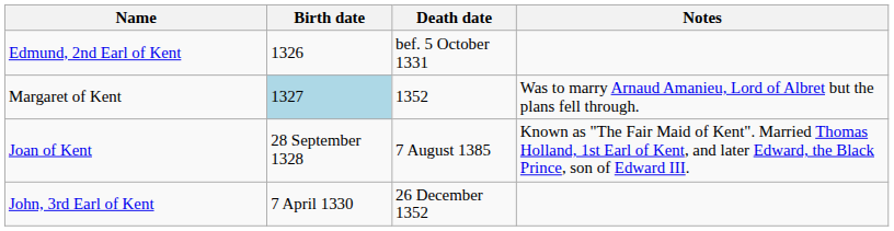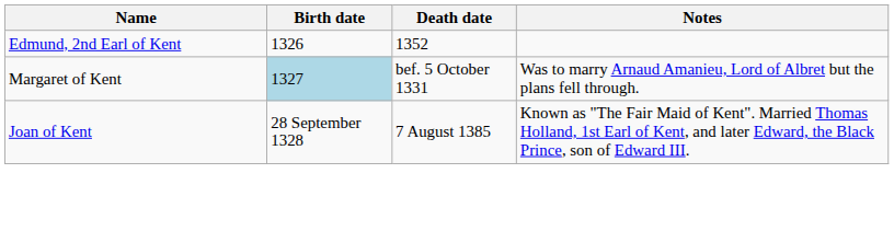 <table class="wikitable">
 <tr>
 <th width="250">Name</th>
 <th width="115">Birth date</th>
 <th width="115">Death date</th>
 <th>Notes</th>
 </tr>
 <tr>
 <td><a href='#'>Edmund, 2nd Earl of Kent</a></td>
 <td>1326</td>
-<td>bef. 5 October 1331</td>
+<td>1352</td>
 <td></td>
 </tr>
 <tr>
 <td>Margaret of Kent</td>
 <td style="background: lightblue;">1327</td>
-<td>1352</td>
+<td>bef. 5 October 1331</td>
 <td>Was to marry <a href='#'>Arnaud Amanieu, Lord of Albret</a> but the plans fell through.</td>
 </tr>
 <tr>
 <td><a href='#'>Joan of Kent</a></td>
 <td>28 September 1328</td>
 <td>7 August 1385</td>
 <td>Known as "The Fair Maid of Kent". Married <a href='#'>Thomas Holland, 1st Earl of Kent</a>, and later <a href='#'>Edward, the Black Prince</a>, son of <a href='#'>Edward III</a>.</td>
 </tr>
-<tr>
-<td><a href='#'>John, 3rd Earl of Kent</a></td>
-<td>7 April 1330</td>
-<td>26 December 1352</td>
-<td></td>
-</tr>
 </table>
